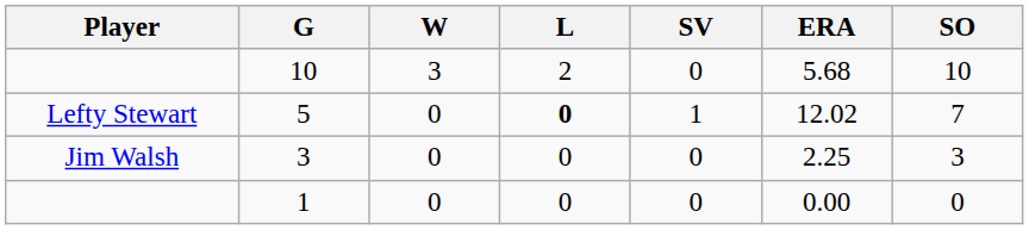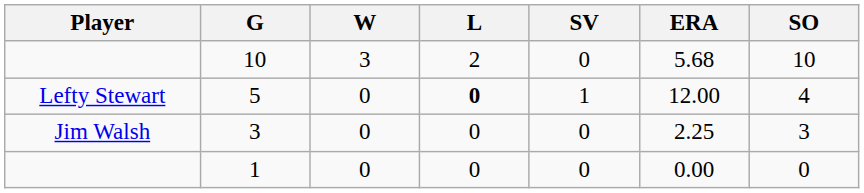 <table class="wikitable sortable">
 <tr>
 <th bgcolor="#DDDDFF" width="16%">Player</th>
 <th bgcolor="#DDDDFF" width="9%">G</th>
 <th bgcolor="#DDDDFF" width="9%">W</th>
 <th bgcolor="#DDDDFF" width="9%">L</th>
 <th bgcolor="#DDDDFF" width="9%">SV</th>
 <th bgcolor="#DDDDFF" width="9%">ERA</th>
 <th bgcolor="#DDDDFF" width="9%">SO</th>
 </tr>
 <tr align="center">
 <td></td>
 <td>10</td>
 <td>3</td>
 <td>2</td>
 <td>0</td>
 <td>5.68</td>
 <td>10</td>
 </tr>
 <tr align="center">
 <td><a href='#'>Lefty Stewart</a></td>
 <td>5</td>
 <td>0</td>
 <td><strong>0</strong></td>
 <td>1</td>
-<td>12.02</td>
-<td>7</td>
+<td>12.00</td>
+<td>4</td>
 </tr>
 <tr align=center>
 <td><a href='#'>Jim Walsh</a></td>
 <td>3</td>
 <td>0</td>
 <td>0</td>
 <td>0</td>
 <td>2.25</td>
 <td>3</td>
 </tr>
 <tr align=center>
 <td></td>
 <td>1</td>
 <td>0</td>
 <td>0</td>
 <td>0</td>
 <td>0.00</td>
 <td>0</td>
 </tr>
 </table>
